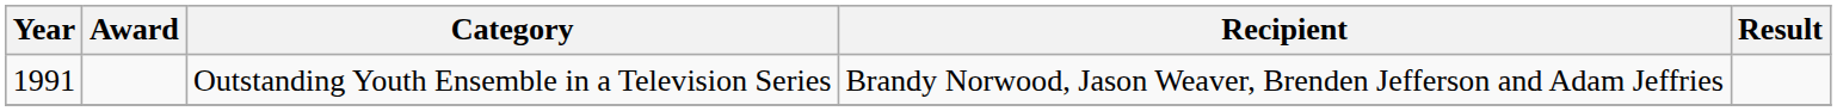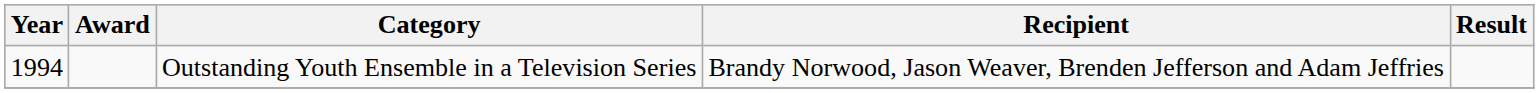 <table class="wikitable">
 <tr>
 <th>Year</th>
 <th>Award</th>
 <th>Category</th>
 <th>Recipient</th>
 <th>Result</th>
 </tr>
 <tr>
-<td>1991</td>
+<td>1994</td>
 <td></td>
 <td>Outstanding Youth Ensemble in a Television Series</td>
 <td>Brandy Norwood, Jason Weaver, Brenden Jefferson and Adam Jeffries</td>
 <td></td>
 </tr>
 <tr>
 </tr>
 </table>
